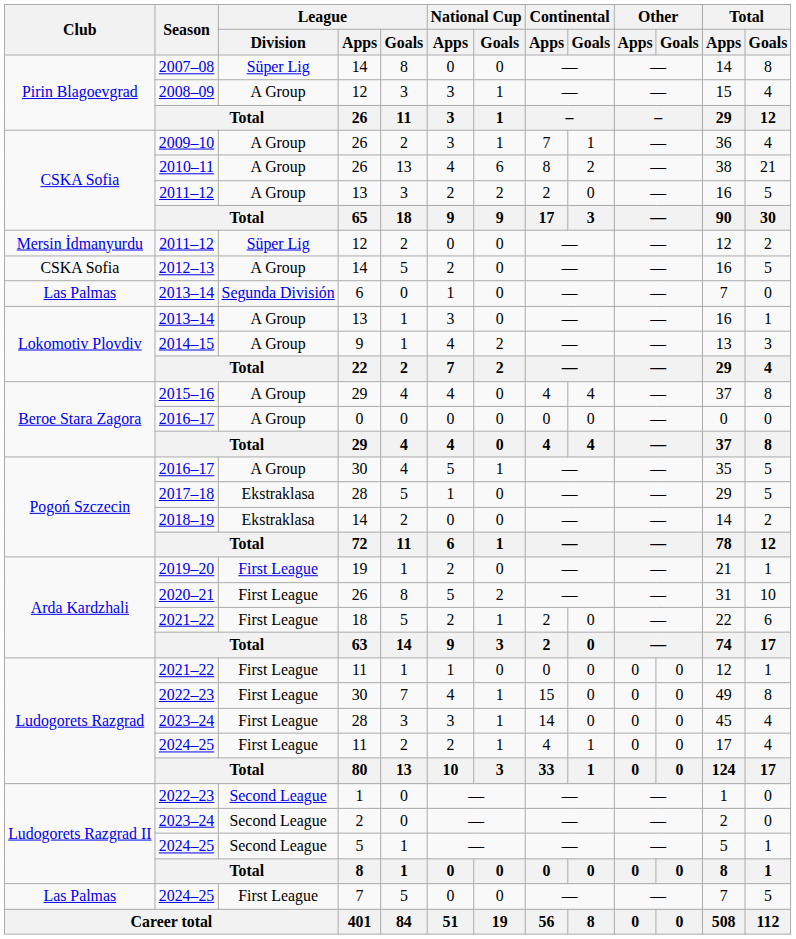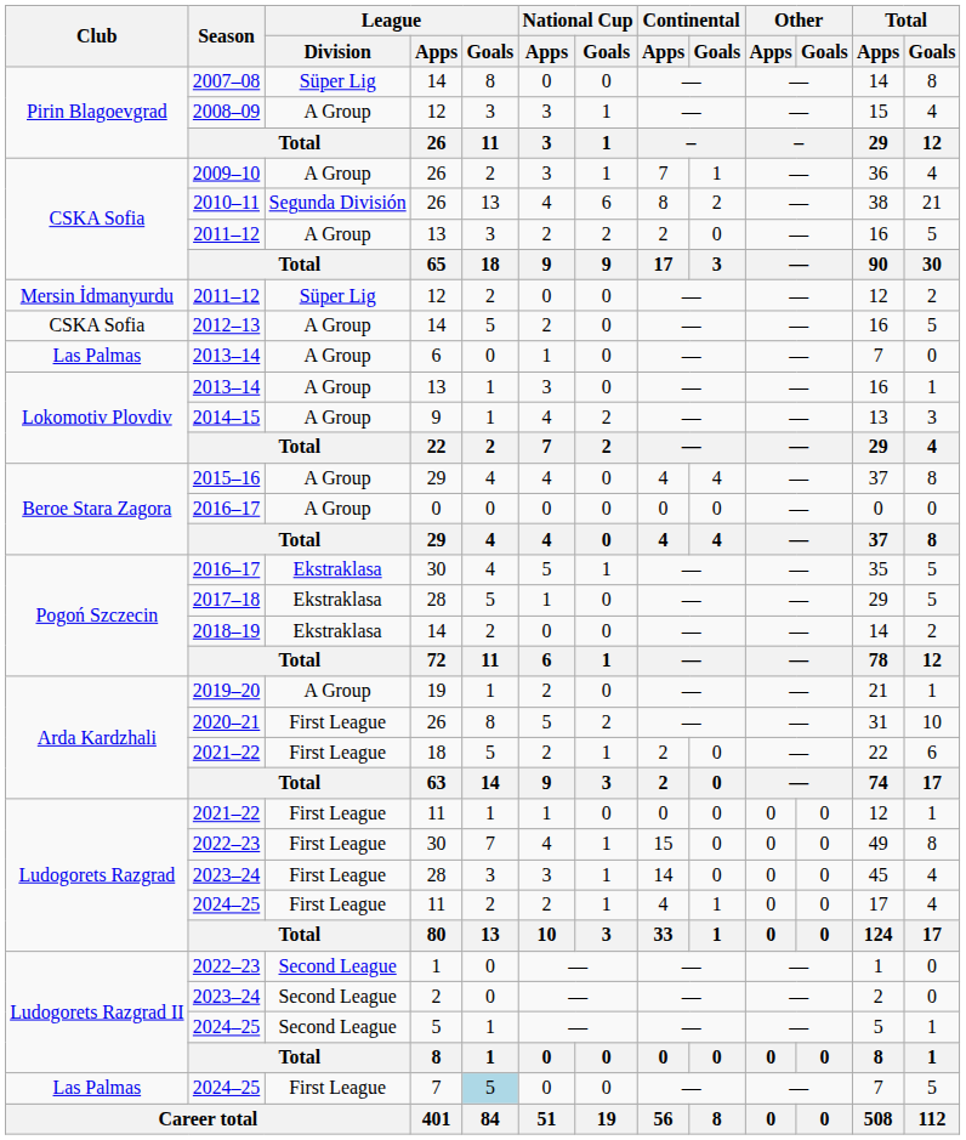 <table class="wikitable" style="text-align:center">
 <tr>
 <th rowspan="2">Club</th>
 <th rowspan="2">Season</th>
 <th colspan="3">League</th>
 <th colspan="2">National Cup</th>
 <th colspan="2">Continental</th>
 <th colspan="2">Other</th>
 <th colspan="2">Total</th>
 </tr>
 <tr>
 <th>Division</th>
 <th>Apps</th>
 <th>Goals</th>
 <th>Apps</th>
 <th>Goals</th>
 <th>Apps</th>
 <th>Goals</th>
 <th>Apps</th>
 <th>Goals</th>
 <th>Apps</th>
 <th>Goals</th>
 </tr>
 <tr>
 <td rowspan="3"><a href='#'>Pirin Blagoevgrad</a></td>
 <td><a href='#'>2007–08</a></td>
 <td><a href='#'>Süper Lig</a></td>
 <td>14</td>
 <td>8</td>
 <td>0</td>
 <td>0</td>
 <td colspan="2">—</td>
 <td colspan="2">—</td>
 <td>14</td>
 <td>8</td>
 </tr>
 <tr>
 <td><a href='#'>2008–09</a></td>
 <td>A Group</td>
 <td>12</td>
 <td>3</td>
 <td>3</td>
 <td>1</td>
 <td colspan="2">—</td>
 <td colspan="2">—</td>
 <td>15</td>
 <td>4</td>
 </tr>
 <tr>
 <th colspan="2">Total</th>
 <th>26</th>
 <th>11</th>
 <th>3</th>
 <th>1</th>
 <th colspan="2">–</th>
 <th colspan="2">–</th>
 <th>29</th>
 <th>12</th>
 </tr>
 <tr>
 <td rowspan="4"><a href='#'>CSKA Sofia</a></td>
 <td><a href='#'>2009–10</a></td>
 <td>A Group</td>
 <td>26</td>
 <td>2</td>
 <td>3</td>
 <td>1</td>
 <td>7</td>
 <td>1</td>
 <td colspan="2">—</td>
 <td>36</td>
 <td>4</td>
 </tr>
 <tr>
 <td><a href='#'>2010–11</a></td>
-<td>A Group</td>
+<td><a href='#'>Segunda División</a></td>
 <td>26</td>
 <td>13</td>
 <td>4</td>
 <td>6</td>
 <td>8</td>
 <td>2</td>
 <td colspan="2">—</td>
 <td>38</td>
 <td>21</td>
 </tr>
 <tr>
 <td><a href='#'>2011–12</a></td>
 <td>A Group</td>
 <td>13</td>
 <td>3</td>
 <td>2</td>
 <td>2</td>
 <td>2</td>
 <td>0</td>
 <td colspan="2">—</td>
 <td>16</td>
 <td>5</td>
 </tr>
 <tr>
 <th colspan="2">Total</th>
 <th>65</th>
 <th>18</th>
 <th>9</th>
 <th>9</th>
 <th>17</th>
 <th>3</th>
 <th colspan="2">—</th>
 <th>90</th>
 <th>30</th>
 </tr>
 <tr>
 <td><a href='#'>Mersin İdmanyurdu</a></td>
 <td><a href='#'>2011–12</a></td>
 <td><a href='#'>Süper Lig</a></td>
 <td>12</td>
 <td>2</td>
 <td>0</td>
 <td>0</td>
 <td colspan="2">—</td>
 <td colspan="2">—</td>
 <td>12</td>
 <td>2</td>
 </tr>
 <tr>
 <td>CSKA Sofia</td>
 <td><a href='#'>2012–13</a></td>
 <td>A Group</td>
 <td>14</td>
 <td>5</td>
 <td>2</td>
 <td>0</td>
 <td colspan="2">—</td>
 <td colspan="2">—</td>
 <td>16</td>
 <td>5</td>
 </tr>
 <tr>
 <td><a href='#'>Las Palmas</a></td>
 <td><a href='#'>2013–14</a></td>
-<td><a href='#'>Segunda División</a></td>
+<td>A Group</td>
 <td>6</td>
 <td>0</td>
 <td>1</td>
 <td>0</td>
 <td colspan="2">—</td>
 <td colspan="2">—</td>
 <td>7</td>
 <td>0</td>
 </tr>
 <tr>
 <td rowspan="3"><a href='#'>Lokomotiv Plovdiv</a></td>
 <td><a href='#'>2013–14</a></td>
 <td>A Group</td>
 <td>13</td>
 <td>1</td>
 <td>3</td>
 <td>0</td>
 <td colspan="2">—</td>
 <td colspan="2">—</td>
 <td>16</td>
 <td>1</td>
 </tr>
 <tr>
 <td><a href='#'>2014–15</a></td>
 <td>A Group</td>
 <td>9</td>
 <td>1</td>
 <td>4</td>
 <td>2</td>
 <td colspan="2">—</td>
 <td colspan="2">—</td>
 <td>13</td>
 <td>3</td>
 </tr>
 <tr>
 <th colspan="2">Total</th>
 <th>22</th>
 <th>2</th>
 <th>7</th>
 <th>2</th>
 <th colspan="2">—</th>
 <th colspan="2">—</th>
 <th>29</th>
 <th>4</th>
 </tr>
 <tr>
 <td rowspan="3"><a href='#'>Beroe Stara Zagora</a></td>
 <td><a href='#'>2015–16</a></td>
 <td>A Group</td>
 <td>29</td>
 <td>4</td>
 <td>4</td>
 <td>0</td>
 <td>4</td>
 <td>4</td>
 <td colspan="2">—</td>
 <td>37</td>
 <td>8</td>
 </tr>
 <tr>
 <td><a href='#'>2016–17</a></td>
 <td>A Group</td>
 <td>0</td>
 <td>0</td>
 <td>0</td>
 <td>0</td>
 <td>0</td>
 <td>0</td>
 <td colspan="2">—</td>
 <td>0</td>
 <td>0</td>
 </tr>
 <tr>
 <th colspan="2">Total</th>
 <th>29</th>
 <th>4</th>
 <th>4</th>
 <th>0</th>
 <th>4</th>
 <th>4</th>
 <th colspan="2">—</th>
 <th>37</th>
 <th>8</th>
 </tr>
 <tr>
 <td rowspan="4"><a href='#'>Pogoń Szczecin</a></td>
 <td><a href='#'>2016–17</a></td>
-<td>A Group</td>
+<td><a href='#'>Ekstraklasa</a></td>
 <td>30</td>
 <td>4</td>
 <td>5</td>
 <td>1</td>
 <td colspan="2">—</td>
 <td colspan="2">—</td>
 <td>35</td>
 <td>5</td>
 </tr>
 <tr>
 <td><a href='#'>2017–18</a></td>
 <td>Ekstraklasa</td>
 <td>28</td>
 <td>5</td>
 <td>1</td>
 <td>0</td>
 <td colspan="2">—</td>
 <td colspan="2">—</td>
 <td>29</td>
 <td>5</td>
 </tr>
 <tr>
 <td><a href='#'>2018–19</a></td>
 <td>Ekstraklasa</td>
 <td>14</td>
 <td>2</td>
 <td>0</td>
 <td>0</td>
 <td colspan="2">—</td>
 <td colspan="2">—</td>
 <td>14</td>
 <td>2</td>
 </tr>
 <tr>
 <th colspan="2">Total</th>
 <th>72</th>
 <th>11</th>
 <th>6</th>
 <th>1</th>
 <th colspan="2">—</th>
 <th colspan="2">—</th>
 <th>78</th>
 <th>12</th>
 </tr>
 <tr>
 <td rowspan="4"><a href='#'>Arda Kardzhali</a></td>
 <td><a href='#'>2019–20</a></td>
-<td><a href='#'>First League</a></td>
+<td>A Group</td>
 <td>19</td>
 <td>1</td>
 <td>2</td>
 <td>0</td>
 <td colspan="2">—</td>
 <td colspan="2">—</td>
 <td>21</td>
 <td>1</td>
 </tr>
 <tr>
 <td><a href='#'>2020–21</a></td>
 <td>First League</td>
 <td>26</td>
 <td>8</td>
 <td>5</td>
 <td>2</td>
 <td colspan="2">—</td>
 <td colspan="2">—</td>
 <td>31</td>
 <td>10</td>
 </tr>
 <tr>
 <td><a href='#'>2021–22</a></td>
 <td>First League</td>
 <td>18</td>
 <td>5</td>
 <td>2</td>
 <td>1</td>
 <td>2</td>
 <td>0</td>
 <td colspan="2">—</td>
 <td>22</td>
 <td>6</td>
 </tr>
 <tr>
 <th colspan="2">Total</th>
 <th>63</th>
 <th>14</th>
 <th>9</th>
 <th>3</th>
 <th>2</th>
 <th>0</th>
 <th colspan="2">—</th>
 <th>74</th>
 <th>17</th>
 </tr>
 <tr>
 <td rowspan="5"><a href='#'>Ludogorets Razgrad</a></td>
 <td><a href='#'>2021–22</a></td>
 <td>First League</td>
 <td>11</td>
 <td>1</td>
 <td>1</td>
 <td>0</td>
 <td>0</td>
 <td>0</td>
 <td>0</td>
 <td>0</td>
 <td>12</td>
 <td>1</td>
 </tr>
 <tr>
 <td><a href='#'>2022–23</a></td>
 <td>First League</td>
 <td>30</td>
 <td>7</td>
 <td>4</td>
 <td>1</td>
 <td>15</td>
 <td>0</td>
 <td>0</td>
 <td>0</td>
 <td>49</td>
 <td>8</td>
 </tr>
 <tr>
 <td><a href='#'>2023–24</a></td>
 <td>First League</td>
 <td>28</td>
 <td>3</td>
 <td>3</td>
 <td>1</td>
 <td>14</td>
 <td>0</td>
 <td>0</td>
 <td>0</td>
 <td>45</td>
 <td>4</td>
 </tr>
 <tr>
 <td><a href='#'>2024–25</a></td>
 <td>First League</td>
 <td>11</td>
 <td>2</td>
 <td>2</td>
 <td>1</td>
 <td>4</td>
 <td>1</td>
 <td>0</td>
 <td>0</td>
 <td>17</td>
 <td>4</td>
 </tr>
 <tr>
 <th colspan="2">Total</th>
 <th>80</th>
 <th>13</th>
 <th>10</th>
 <th>3</th>
 <th>33</th>
 <th>1</th>
 <th>0</th>
 <th>0</th>
 <th>124</th>
 <th>17</th>
 </tr>
 <tr>
 <td rowspan="4"><a href='#'>Ludogorets Razgrad II</a></td>
 <td><a href='#'>2022–23</a></td>
 <td><a href='#'>Second League</a></td>
 <td>1</td>
 <td>0</td>
 <td colspan="2">—</td>
 <td colspan="2">—</td>
 <td colspan="2">—</td>
 <td>1</td>
 <td>0</td>
 </tr>
 <tr>
 <td><a href='#'>2023–24</a></td>
 <td>Second League</td>
 <td>2</td>
 <td>0</td>
 <td colspan="2">—</td>
 <td colspan="2">—</td>
 <td colspan="2">—</td>
 <td>2</td>
 <td>0</td>
 </tr>
 <tr>
 <td><a href='#'>2024–25</a></td>
 <td>Second League</td>
 <td>5</td>
 <td>1</td>
 <td colspan="2">—</td>
 <td colspan="2">—</td>
 <td colspan="2">—</td>
 <td>5</td>
 <td>1</td>
 </tr>
 <tr>
 <th colspan="2">Total</th>
 <th>8</th>
 <th>1</th>
 <th>0</th>
 <th>0</th>
 <th>0</th>
 <th>0</th>
 <th>0</th>
 <th>0</th>
 <th>8</th>
 <th>1</th>
 </tr>
 <tr>
 <td><a href='#'>Las Palmas</a></td>
 <td><a href='#'>2024–25</a></td>
 <td>First League</td>
 <td>7</td>
-<td>5</td>
+<td style="background: lightblue;">5</td>
 <td>0</td>
 <td>0</td>
 <td colspan="2">—</td>
 <td colspan="2">—</td>
 <td>7</td>
 <td>5</td>
 </tr>
 <tr>
 <th colspan="3">Career total</th>
 <th>401</th>
 <th>84</th>
 <th>51</th>
 <th>19</th>
 <th>56</th>
 <th>8</th>
 <th>0</th>
 <th>0</th>
 <th>508</th>
 <th>112</th>
 </tr>
 </table>
